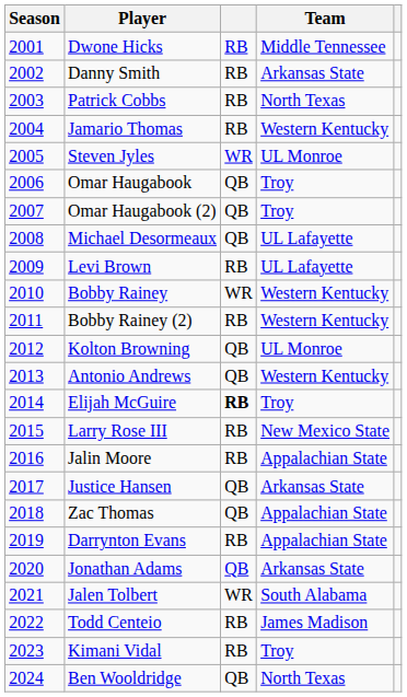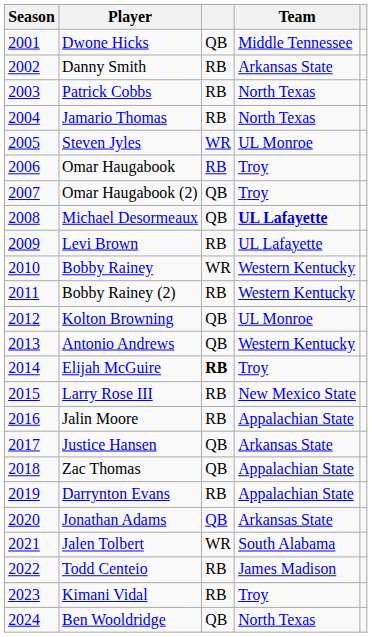 <table class="wikitable sortable">
 <tr>
 <th>Season</th>
 <th>Player</th>
 <th></th>
 <th>Team</th>
 <th></th>
 </tr>
 <tr>
 <td><a href='#'>2001</a></td>
 <td><a href='#'>Dwone Hicks</a></td>
-<td><a href='#'>RB</a></td>
+<td>QB</td>
 <td><a href='#'>Middle Tennessee</a></td>
 <td></td>
 </tr>
 <tr>
 <td><a href='#'>2002</a></td>
 <td>Danny Smith</td>
 <td>RB</td>
 <td><a href='#'>Arkansas State</a></td>
 <td></td>
 </tr>
 <tr>
 <td><a href='#'>2003</a></td>
 <td><a href='#'>Patrick Cobbs</a></td>
 <td>RB</td>
 <td><a href='#'>North Texas</a></td>
 <td></td>
 </tr>
 <tr>
 <td><a href='#'>2004</a></td>
 <td><a href='#'>Jamario Thomas</a></td>
 <td>RB</td>
-<td><a href='#'>Western Kentucky</a></td>
+<td><a href='#'>North Texas</a></td>
 <td></td>
 </tr>
 <tr>
 <td><a href='#'>2005</a></td>
 <td><a href='#'>Steven Jyles</a></td>
 <td><a href='#'>WR</a></td>
 <td><a href='#'>UL Monroe</a></td>
 <td></td>
 </tr>
 <tr>
 <td><a href='#'>2006</a></td>
 <td>Omar Haugabook</td>
-<td>QB</td>
+<td><a href='#'>RB</a></td>
 <td><a href='#'>Troy</a></td>
 <td></td>
 </tr>
 <tr>
 <td><a href='#'>2007</a></td>
 <td>Omar Haugabook (2)</td>
 <td>QB</td>
 <td><a href='#'>Troy</a></td>
 <td></td>
 </tr>
 <tr>
 <td><a href='#'>2008</a></td>
 <td><a href='#'>Michael Desormeaux</a></td>
 <td>QB</td>
-<td><a href='#'>UL Lafayette</a></td>
+<td><strong><a href='#'>UL Lafayette</a></strong></td>
 <td></td>
 </tr>
 <tr>
 <td><a href='#'>2009</a></td>
 <td><a href='#'>Levi Brown</a></td>
 <td>RB</td>
 <td><a href='#'>UL Lafayette</a></td>
 <td></td>
 </tr>
 <tr>
 <td><a href='#'>2010</a></td>
 <td><a href='#'>Bobby Rainey</a></td>
 <td>WR</td>
 <td><a href='#'>Western Kentucky</a></td>
 <td></td>
 </tr>
 <tr>
 <td><a href='#'>2011</a></td>
 <td>Bobby Rainey (2)</td>
 <td>RB</td>
 <td><a href='#'>Western Kentucky</a></td>
 <td></td>
 </tr>
 <tr>
 <td><a href='#'>2012</a></td>
 <td><a href='#'>Kolton Browning</a></td>
 <td>QB</td>
 <td><a href='#'>UL Monroe</a></td>
 <td></td>
 </tr>
 <tr>
 <td><a href='#'>2013</a></td>
 <td><a href='#'>Antonio Andrews</a></td>
 <td>QB</td>
 <td><a href='#'>Western Kentucky</a></td>
 <td></td>
 </tr>
 <tr>
 <td><a href='#'>2014</a></td>
 <td><a href='#'>Elijah McGuire</a></td>
 <td><strong>RB</strong></td>
 <td><a href='#'>Troy</a></td>
 <td></td>
 </tr>
 <tr>
 <td><a href='#'>2015</a></td>
 <td><a href='#'>Larry Rose III</a></td>
 <td>RB</td>
 <td><a href='#'>New Mexico State</a></td>
 <td></td>
 </tr>
 <tr>
 <td><a href='#'>2016</a></td>
 <td>Jalin Moore</td>
 <td>RB</td>
 <td><a href='#'>Appalachian State</a></td>
 <td></td>
 </tr>
 <tr>
 <td><a href='#'>2017</a></td>
 <td><a href='#'>Justice Hansen</a></td>
 <td>QB</td>
 <td><a href='#'>Arkansas State</a></td>
 <td></td>
 </tr>
 <tr>
 <td><a href='#'>2018</a></td>
 <td>Zac Thomas</td>
 <td>QB</td>
 <td><a href='#'>Appalachian State</a></td>
 <td></td>
 </tr>
 <tr>
 <td><a href='#'>2019</a></td>
 <td><a href='#'>Darrynton Evans</a></td>
 <td>RB</td>
 <td><a href='#'>Appalachian State</a></td>
 <td></td>
 </tr>
 <tr>
 <td><a href='#'>2020</a></td>
 <td><a href='#'>Jonathan Adams</a></td>
 <td><a href='#'>QB</a></td>
 <td><a href='#'>Arkansas State</a></td>
 <td></td>
 </tr>
 <tr>
 <td><a href='#'>2021</a></td>
 <td><a href='#'>Jalen Tolbert</a></td>
 <td>WR</td>
 <td><a href='#'>South Alabama</a></td>
 <td></td>
 </tr>
 <tr>
 <td><a href='#'>2022</a></td>
 <td><a href='#'>Todd Centeio</a></td>
 <td>RB</td>
 <td><a href='#'>James Madison</a></td>
 <td></td>
 </tr>
 <tr>
 <td><a href='#'>2023</a></td>
 <td><a href='#'>Kimani Vidal</a></td>
 <td>RB</td>
 <td><a href='#'>Troy</a></td>
 <td></td>
 </tr>
 <tr>
 <td><a href='#'>2024</a></td>
 <td><a href='#'>Ben Wooldridge</a></td>
 <td>QB</td>
 <td><a href='#'>North Texas</a></td>
 <td></td>
 </tr>
 </table>
